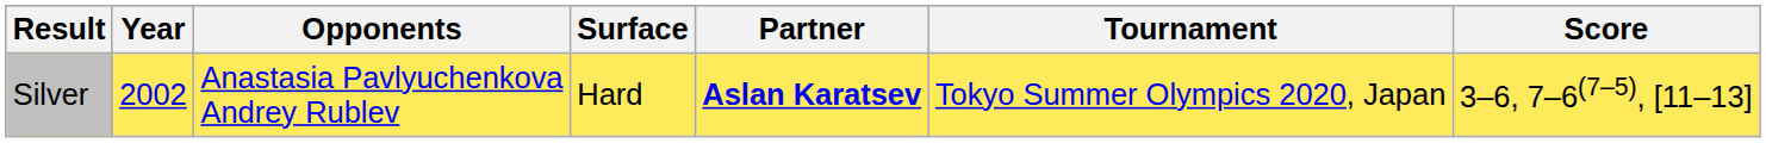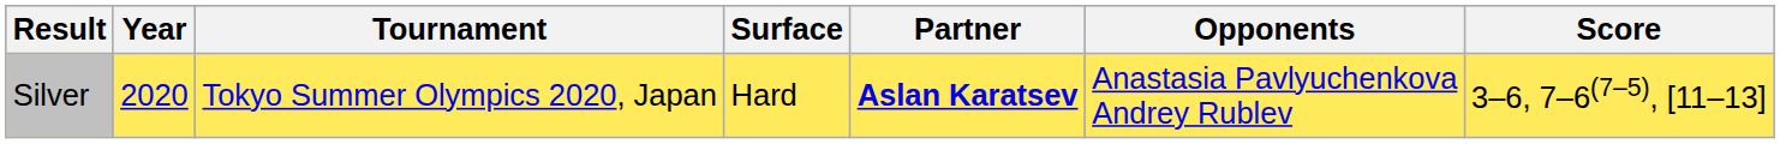 <table class="sortable wikitable">
 <tr>
 <th>Result</th>
 <th>Year</th>
-<th>Opponents</th>
+<th>Tournament</th>
 <th>Surface</th>
 <th>Partner</th>
-<th>Tournament</th>
+<th>Opponents</th>
 <th class=unsortable>Score</th>
 </tr>
 <tr style=background:#ffea5c>
 <td bgcolor=silver>Silver</td>
-<td><a href='#'>2002</a></td>
-<td> <a href='#'>Anastasia Pavlyuchenkova</a> <br>  <a href='#'>Andrey Rublev</a></td>
+<td><a href='#'>2020</a></td>
+<td><a href='#'>Tokyo Summer Olympics 2020</a>, Japan</td>
 <td>Hard</td>
 <td><strong> <a href='#'>Aslan Karatsev</a></strong></td>
-<td><a href='#'>Tokyo Summer Olympics 2020</a>, Japan</td>
+<td> <a href='#'>Anastasia Pavlyuchenkova</a> <br>  <a href='#'>Andrey Rublev</a></td>
 <td>3–6, 7–6<sup>(7–5)</sup>, [11–13]</td>
 </tr>
 </table>
